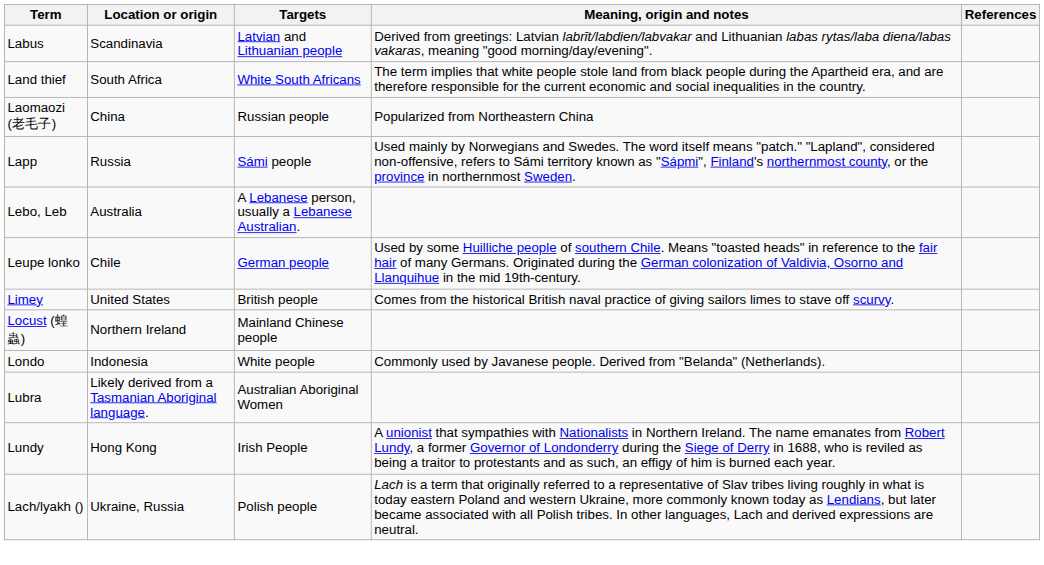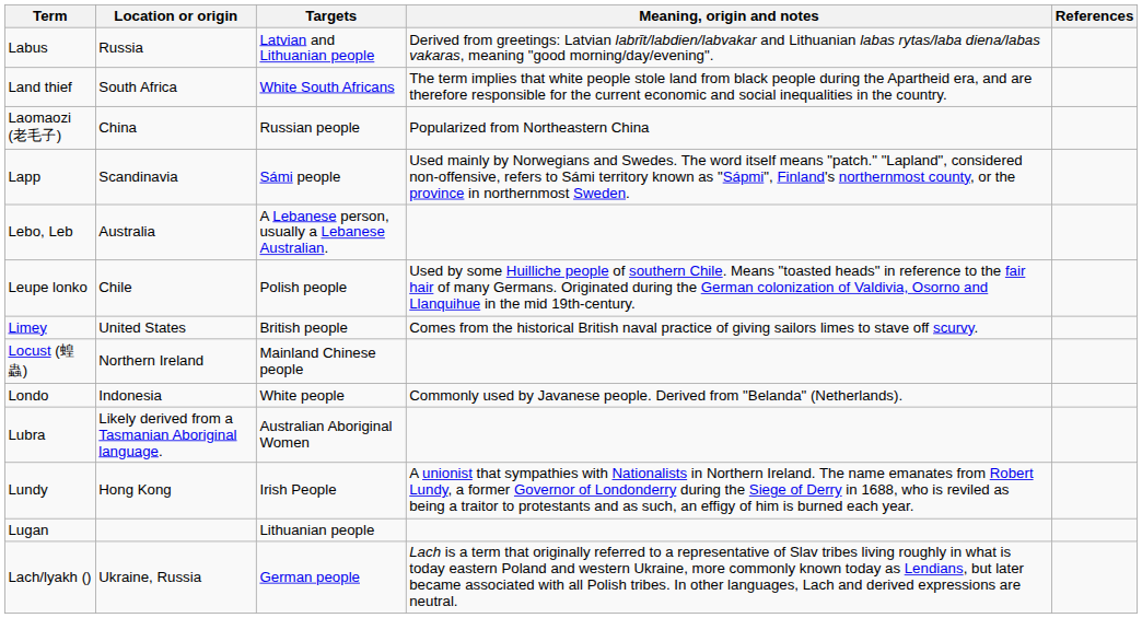 <table class="wikitable">
 <tr>
 <th>Term</th>
 <th>Location or origin</th>
 <th>Targets</th>
 <th>Meaning, origin and notes</th>
 <th>References</th>
 </tr>
 <tr>
 <td>Labus</td>
-<td>Scandinavia</td>
+<td>Russia</td>
 <td><a href='#'>Latvian</a> and <a href='#'>Lithuanian people</a></td>
 <td>Derived from greetings: Latvian <em>labrīt/labdien/labvakar</em> and Lithuanian <em>labas rytas/laba diena/labas vakaras</em>, meaning "good morning/day/evening".</td>
 <td></td>
 </tr>
 <tr>
 <td>Land thief</td>
 <td>South Africa</td>
 <td><a href='#'>White South Africans</a></td>
 <td>The term implies that white people stole land from black people during the Apartheid era, and are therefore responsible for the current economic and social inequalities in the country.</td>
 <td></td>
 </tr>
 <tr>
 <td>Laomaozi (老毛子)</td>
 <td>China</td>
 <td>Russian people</td>
 <td>Popularized from Northeastern China</td>
 <td></td>
 </tr>
 <tr>
 <td>Lapp</td>
-<td>Russia</td>
+<td>Scandinavia</td>
 <td><a href='#'>Sámi</a> people</td>
 <td>Used mainly by Norwegians and Swedes. The word itself means "patch." "Lapland", considered non-offensive, refers to Sámi territory known as "<a href='#'>Sápmi</a>", <a href='#'>Finland</a>'s <a href='#'>northernmost county</a>, or the <a href='#'>province</a> in northernmost <a href='#'>Sweden</a>.</td>
 <td></td>
 </tr>
 <tr>
 <td>Lebo, Leb</td>
 <td>Australia</td>
 <td>A <a href='#'>Lebanese</a> person, usually a <a href='#'>Lebanese Australian</a>.</td>
 <td></td>
 <td></td>
 </tr>
 <tr>
 <td>Leupe lonko</td>
 <td>Chile</td>
-<td><a href='#'>German people</a></td>
+<td>Polish people</td>
 <td>Used by some <a href='#'>Huilliche people</a> of <a href='#'>southern Chile</a>. Means "toasted heads" in reference to the <a href='#'>fair hair</a> of many Germans. Originated during the <a href='#'>German colonization of Valdivia, Osorno and Llanquihue</a> in the mid 19th-century.</td>
 <td></td>
 </tr>
 <tr>
 <td><a href='#'>Limey</a></td>
 <td>United States</td>
 <td>British people</td>
 <td>Comes from the historical British naval practice of giving sailors limes to stave off <a href='#'>scurvy</a>.</td>
 <td></td>
 </tr>
 <tr>
 <td><a href='#'>Locust</a> (蝗蟲)</td>
 <td>Northern Ireland</td>
 <td>Mainland Chinese people</td>
 <td></td>
 <td></td>
 </tr>
 <tr>
 <td>Londo</td>
 <td>Indonesia</td>
 <td>White people</td>
 <td>Commonly used by Javanese people. Derived from "Belanda" (Netherlands).</td>
 <td></td>
 </tr>
 <tr>
 <td>Lubra</td>
 <td>Likely derived from a <a href='#'>Tasmanian Aboriginal language</a>.</td>
 <td>Australian Aboriginal Women</td>
 <td></td>
 <td></td>
 </tr>
 <tr>
 <td>Lundy</td>
 <td>Hong Kong</td>
 <td>Irish People</td>
 <td>A <a href='#'>unionist</a> that sympathies with <a href='#'>Nationalists</a> in Northern Ireland. The name emanates from <a href='#'>Robert Lundy</a>, a former <a href='#'>Governor of Londonderry</a> during the <a href='#'>Siege of Derry</a> in 1688, who is reviled as being a traitor to protestants and as such, an effigy of him is burned each year.</td>
 <td></td>
 </tr>
 <tr>
+<td>Lugan</td>
+<td></td>
+<td>Lithuanian people</td>
+<td></td>
+<td></td>
+</tr>
+<tr>
 <td>Lach/lyakh ()</td>
 <td>Ukraine, Russia</td>
-<td>Polish people</td>
+<td><a href='#'>German people</a></td>
 <td><em>Lach</em> is a term that originally referred to a representative of Slav tribes living roughly in what is today eastern Poland and western Ukraine, more commonly known today as <a href='#'>Lendians</a>, but later became associated with all Polish tribes. In other languages, Lach and derived expressions are neutral.</td>
 <td></td>
 </tr>
 </table>
